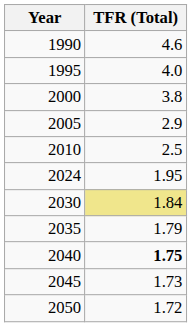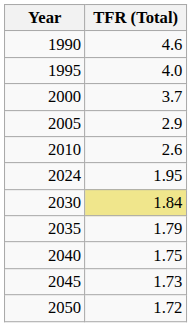 <table class="wikitable">
 <tr>
 <th width="70">Year</th>
 <th width="90pt">TFR (Total)</th>
 </tr>
 <tr>
 <td align="right">1990</td>
 <td align="right">4.6</td>
 </tr>
 <tr>
 <td align="right">1995</td>
 <td align="right">4.0</td>
 </tr>
 <tr>
 <td align="right">2000</td>
-<td align="right">3.8</td>
+<td align="right">3.7</td>
 </tr>
 <tr>
 <td align="right">2005</td>
 <td align="right">2.9</td>
 </tr>
 <tr>
 <td align="right">2010</td>
-<td align="right">2.5</td>
+<td align="right">2.6</td>
 </tr>
 <tr>
 <td align="right">2024</td>
 <td align="right">1.95</td>
 </tr>
 <tr>
 <td align="right">2030</td>
 <td align="right" style="background: khaki;">1.84</td>
 </tr>
 <tr>
 <td align="right">2035</td>
 <td align="right">1.79</td>
 </tr>
 <tr>
 <td align="right">2040</td>
-<td align="right"><strong>1.75</strong></td>
+<td align="right">1.75</td>
 </tr>
 <tr>
 <td align="right">2045</td>
 <td align="right">1.73</td>
 </tr>
 <tr>
 <td align="right">2050</td>
 <td align="right">1.72</td>
 </tr>
 </table>
